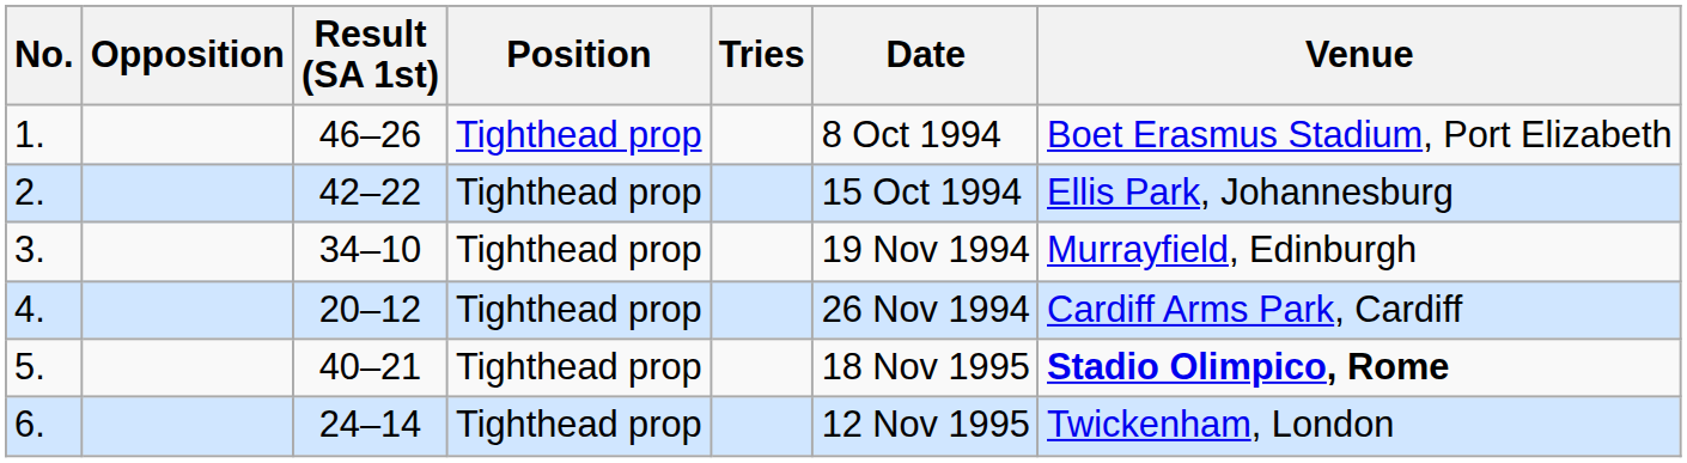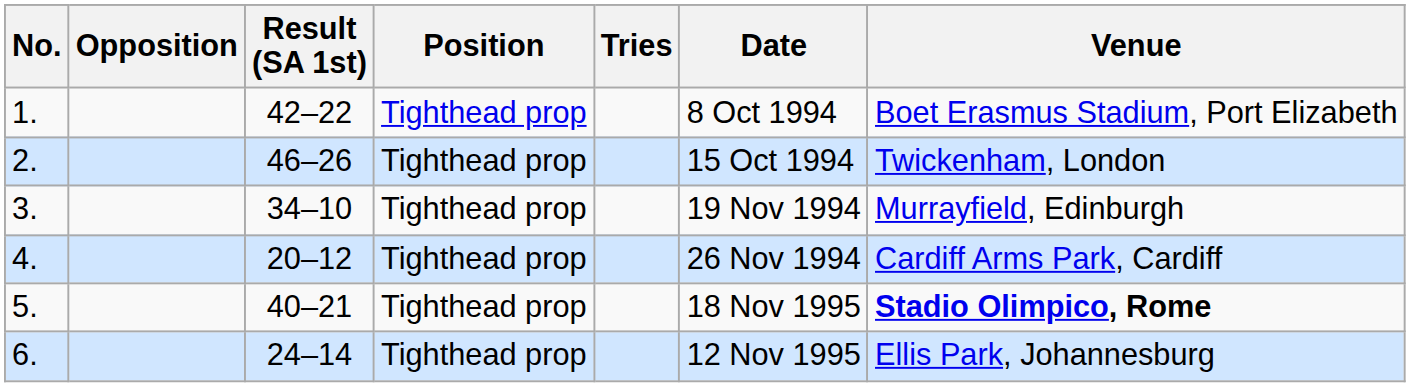 <table class="wikitable sortable">
 <tr>
 <th>No.</th>
 <th>Opposition</th>
 <th>Result<br>(SA 1st)</th>
 <th>Position</th>
 <th>Tries</th>
 <th>Date</th>
 <th>Venue</th>
 </tr>
 <tr>
 <td>1.</td>
 <td></td>
-<td align="center">46–26</td>
+<td align="center">42–22</td>
 <td><a href='#'>Tighthead prop</a></td>
 <td></td>
 <td>8 Oct 1994</td>
 <td><a href='#'>Boet Erasmus Stadium</a>, Port Elizabeth</td>
 </tr>
 <tr style="background: #D0E6FF;">
 <td>2.</td>
 <td></td>
-<td align="center">42–22</td>
+<td align="center">46–26</td>
 <td>Tighthead prop</td>
 <td></td>
 <td>15 Oct 1994</td>
-<td><a href='#'>Ellis Park</a>, Johannesburg</td>
+<td><a href='#'>Twickenham</a>, London</td>
 </tr>
 <tr>
 <td>3.</td>
 <td></td>
 <td align="center">34–10</td>
 <td>Tighthead prop</td>
 <td></td>
 <td>19 Nov 1994</td>
 <td><a href='#'>Murrayfield</a>, Edinburgh</td>
 </tr>
 <tr style="background: #D0E6FF;">
 <td>4.</td>
 <td></td>
 <td align="center">20–12</td>
 <td>Tighthead prop</td>
 <td></td>
 <td>26 Nov 1994</td>
 <td><a href='#'>Cardiff Arms Park</a>, Cardiff</td>
 </tr>
 <tr>
 <td>5.</td>
 <td></td>
 <td align="center">40–21</td>
 <td>Tighthead prop</td>
 <td></td>
 <td>18 Nov 1995</td>
 <td><strong><a href='#'>Stadio Olimpico</a>, Rome</strong></td>
 </tr>
 <tr style="background: #D0E6FF;">
 <td>6.</td>
 <td></td>
 <td align="center">24–14</td>
 <td>Tighthead prop</td>
 <td></td>
 <td>12 Nov 1995</td>
-<td><a href='#'>Twickenham</a>, London</td>
+<td><a href='#'>Ellis Park</a>, Johannesburg</td>
 </tr>
 </table>
